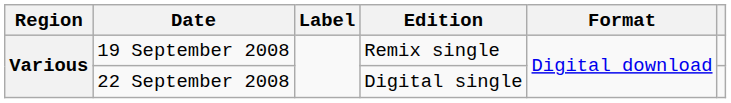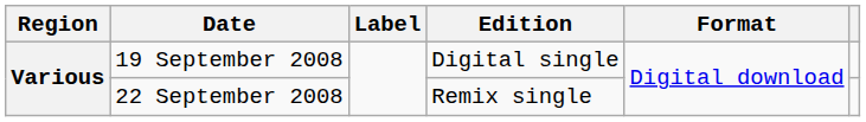 <table class="wikitable plainrowheaders">
 <tr>
 <th scope="col">Region</th>
 <th scope="col">Date</th>
 <th scope="col">Label</th>
 <th scope="col">Edition</th>
 <th scope="col">Format</th>
 <th scope="col"></th>
 </tr>
 <tr>
 <th rowspan="2" scope="row">Various</th>
 <td>19 September 2008</td>
 <td rowspan="2"></td>
-<td>Remix single</td>
+<td>Digital single</td>
 <td rowspan="2"><a href='#'>Digital download</a></td>
 <td style="text-align:center;"></td>
 </tr>
 <tr>
 <td>22 September 2008</td>
-<td>Digital single</td>
+<td>Remix single</td>
 <td style="text-align:center;"></td>
 </tr>
 </table>
